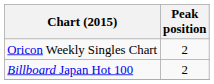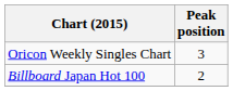 <table class="wikitable sortable" border="1">
 <tr>
 <th>Chart (2015)</th>
 <th>Peak<br>position</th>
 </tr>
 <tr>
 <td><a href='#'>Oricon</a> Weekly Singles Chart</td>
-<td style="text-align:center;">2</td>
+<td style="text-align:center;">3</td>
 </tr>
 <tr>
 <td><a href='#'><em>Billboard</em> Japan Hot 100</a></td>
 <td style="text-align:center;">2</td>
 </tr>
 <tr>
 </tr>
 </table>
